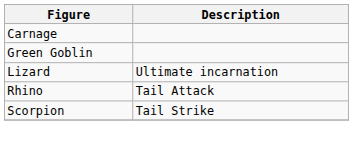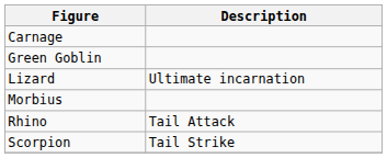 <table class="wikitable" width="30%">
 <tr>
 <th width=10%>Figure</th>
 <th width=20%>Description</th>
 </tr>
 <tr>
 <td>Carnage</td>
 <td></td>
 </tr>
 <tr>
 <td>Green Goblin</td>
 <td></td>
 </tr>
 <tr>
 <td>Lizard</td>
 <td>Ultimate incarnation</td>
 </tr>
 <tr>
+<td>Morbius</td>
+<td></td>
+</tr>
+<tr>
 <td>Rhino</td>
 <td>Tail Attack</td>
 </tr>
 <tr>
 <td>Scorpion</td>
 <td>Tail Strike</td>
 </tr>
 <tr>
 </tr>
 </table>
